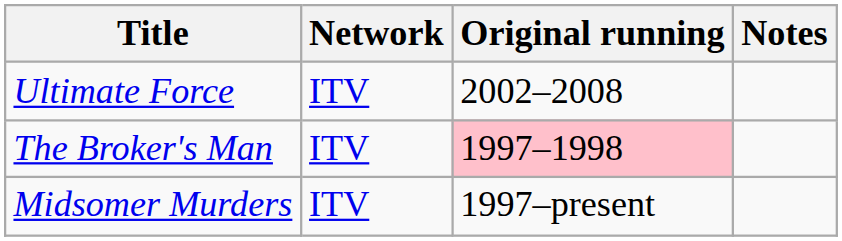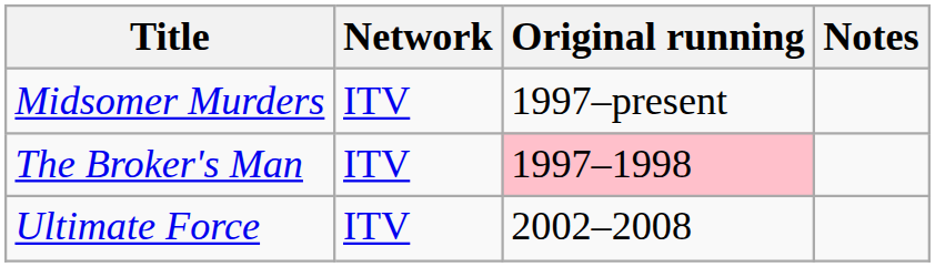 <table class="wikitable sortable">
 <tr>
 <th>Title</th>
 <th>Network</th>
 <th>Original running</th>
 <th>Notes</th>
 </tr>
 <tr>
-<td><em><a href='#'>Ultimate Force</a></em></td>
+<td><em><a href='#'>Midsomer Murders</a></em></td>
 <td><a href='#'>ITV</a></td>
-<td>2002–2008</td>
+<td>1997–present</td>
 <td></td>
 </tr>
 <tr>
 <td><em><a href='#'>The Broker's Man</a></em></td>
 <td><a href='#'>ITV</a></td>
 <td style="background: pink;">1997–1998</td>
 <td></td>
 </tr>
 <tr>
-<td><em><a href='#'>Midsomer Murders</a></em></td>
+<td><em><a href='#'>Ultimate Force</a></em></td>
 <td><a href='#'>ITV</a></td>
-<td>1997–present</td>
+<td>2002–2008</td>
 <td></td>
 </tr>
 </table>
